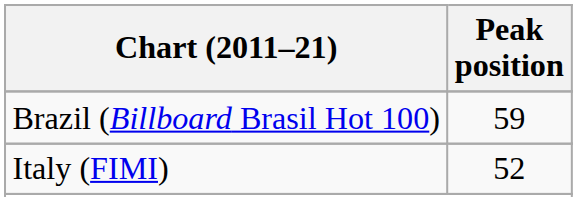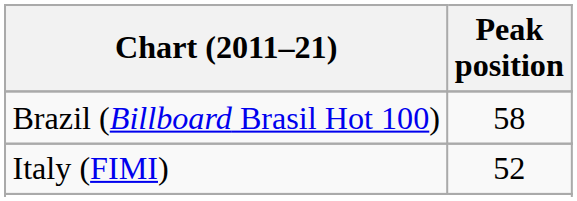 <table class="wikitable sortable">
 <tr>
 <th>Chart (2011–21)</th>
 <th>Peak<br>position</th>
 </tr>
 <tr>
 </tr>
 <tr>
 </tr>
 <tr>
 </tr>
 <tr>
 <td>Brazil (<a href='#'><em>Billboard</em> Brasil Hot 100</a>)</td>
-<td style="text-align:center;">59</td>
+<td style="text-align:center;">58</td>
 </tr>
 <tr>
 </tr>
 <tr>
 </tr>
 <tr>
 </tr>
 <tr>
 </tr>
 <tr>
 </tr>
 <tr>
 </tr>
 <tr>
 <td>Italy (<a href='#'>FIMI</a>)</td>
 <td style="text-align:center;">52</td>
 </tr>
 <tr>
 </tr>
 <tr>
 </tr>
 <tr>
 </tr>
 <tr>
 </tr>
 <tr>
 </tr>
 <tr>
 </tr>
 <tr>
 </tr>
 <tr>
 </tr>
 <tr>
 </tr>
 <tr>
 </tr>
 <tr>
 </tr>
 </table>
